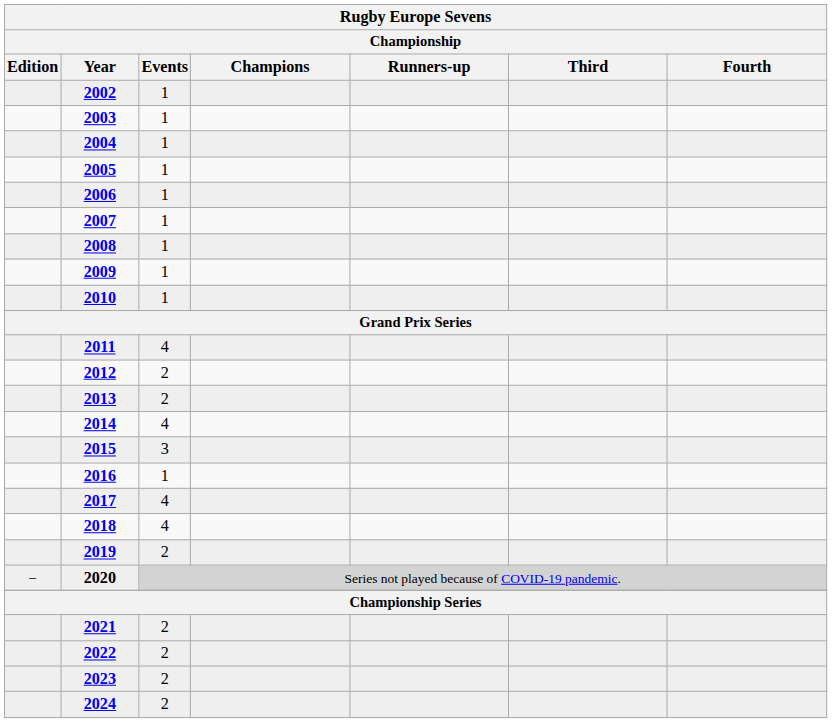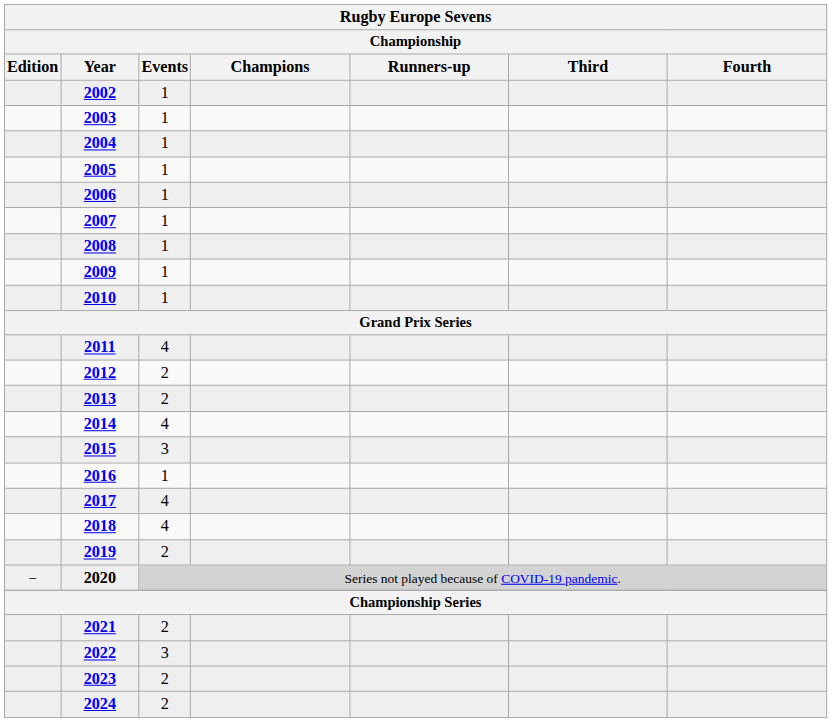 <table class="wikitable centre" style="text-align:left;">
 <tr>
 <th colspan=7>Rugby Europe Sevens</th>
 </tr>
 <tr style="text-align:center; font-size:90%;">
 <th colspan=7>Championship</th>
 </tr>
 <tr>
 <th scope="col" style="padding:2px;">Edition</th>
 <th scope="col" style="width:70px;">Year</th>
 <th scope="col" style="padding:2px;">Events</th>
 <th scope="col" style="width:150px;">Champions</th>
 <th scope="col" style="width:150px;">Runners-up</th>
 <th scope="col" style="width:150px;">Third</th>
 <th scope="col" style="width:150px;">Fourth</th>
 </tr>
 <tr style="background:#EFEFEF">
 <td style="text-align:center; font-size:85%"></td>
 <td style="text-align:center; font-weight:bold"><a href='#'>2002</a></td>
 <td style="text-align:center">1</td>
 <td><strong></strong></td>
 <td></td>
 <td></td>
 <td></td>
 </tr>
 <tr>
 <td style="text-align:center; font-size:85%"></td>
 <td style="text-align:center; font-weight:bold"><a href='#'>2003</a></td>
 <td style="text-align:center">1</td>
 <td><strong></strong></td>
 <td></td>
 <td></td>
 <td></td>
 </tr>
 <tr style="background:#EFEFEF">
 <td style="text-align:center; font-size:85%"></td>
 <td style="text-align:center; font-weight:bold"><a href='#'>2004</a></td>
 <td style="text-align:center">1</td>
 <td><strong></strong></td>
 <td></td>
 <td></td>
 <td></td>
 </tr>
 <tr>
 <td style="text-align:center; font-size:85%"></td>
 <td style="text-align:center; font-weight:bold"><a href='#'>2005</a></td>
 <td style="text-align:center">1</td>
 <td><strong></strong></td>
 <td></td>
 <td></td>
 <td></td>
 </tr>
 <tr style="background:#EFEFEF">
 <td style="text-align:center; font-size:85%"></td>
 <td style="text-align:center; font-weight:bold"><a href='#'>2006</a></td>
 <td style="text-align:center">1</td>
 <td><strong></strong></td>
 <td></td>
 <td></td>
 <td></td>
 </tr>
 <tr>
 <td style="text-align:center; font-size:85%"></td>
 <td style="text-align:center; font-weight:bold"><a href='#'>2007</a></td>
 <td style="text-align:center">1</td>
 <td><strong></strong></td>
 <td></td>
 <td></td>
 <td></td>
 </tr>
 <tr style="background:#EFEFEF">
 <td style="text-align:center; font-size:85%"></td>
 <td style="text-align:center; font-weight:bold"><a href='#'>2008</a></td>
 <td style="text-align:center">1</td>
 <td><strong></strong></td>
 <td></td>
 <td></td>
 <td></td>
 </tr>
 <tr>
 <td style="text-align:center; font-size:85%"></td>
 <td style="text-align:center; font-weight:bold"><a href='#'>2009</a></td>
 <td style="text-align:center">1</td>
 <td><strong></strong></td>
 <td></td>
 <td></td>
 <td></td>
 </tr>
 <tr style="background:#EFEFEF">
 <td style="text-align:center; font-size:85%"></td>
 <td style="text-align:center; font-weight:bold"><a href='#'>2010</a></td>
 <td style="text-align:center">1</td>
 <td><strong></strong></td>
 <td></td>
 <td></td>
 <td></td>
 </tr>
 <tr style="text-align:center; font-size:90%;">
 <th colspan=7>Grand Prix Series</th>
 </tr>
 <tr style="background:#EFEFEF">
 <td style="text-align:center; font-size:85%"></td>
 <td style="text-align:center; font-weight:bold"><a href='#'>2011</a></td>
 <td style="text-align:center">4</td>
 <td><strong></strong></td>
 <td></td>
 <td></td>
 <td></td>
 </tr>
 <tr>
 <td style="text-align:center; font-size:85%"></td>
 <td style="text-align:center; font-weight:bold"><a href='#'>2012</a></td>
 <td style="text-align:center">2</td>
 <td><strong></strong></td>
 <td></td>
 <td></td>
 <td></td>
 </tr>
 <tr style="background:#EFEFEF">
 <td style="text-align:center; font-size:85%"></td>
 <td style="text-align:center; font-weight:bold"><a href='#'>2013</a></td>
 <td style="text-align:center">2</td>
 <td><strong></strong></td>
 <td></td>
 <td></td>
 <td></td>
 </tr>
 <tr>
 <td style="text-align:center; font-size:85%"></td>
 <td style="text-align:center;font-weight:bold"><a href='#'>2014</a></td>
 <td style="text-align:center">4</td>
 <td><strong></strong></td>
 <td></td>
 <td></td>
 <td></td>
 </tr>
 <tr style="background:#EFEFEF">
 <td style="text-align:center; font-size:85%"></td>
 <td style="text-align:center;font-weight:bold"><a href='#'>2015</a></td>
 <td style="text-align:center">3</td>
 <td><strong></strong></td>
 <td></td>
 <td></td>
 <td></td>
 </tr>
 <tr>
 <td style="text-align:center; font-size:85%"></td>
 <td style="text-align:center;font-weight:bold"><a href='#'>2016</a></td>
 <td style="text-align:center">1</td>
 <td><strong></strong></td>
 <td></td>
 <td></td>
 <td></td>
 </tr>
 <tr style="background:#EFEFEF">
 <td style="text-align:center; font-size:85%"></td>
 <td style="text-align:center;font-weight:bold"><a href='#'>2017</a></td>
 <td style="text-align:center">4</td>
 <td><strong></strong></td>
 <td></td>
 <td></td>
 <td></td>
 </tr>
 <tr>
 <td style="text-align:center; font-size:85%"></td>
 <td style="text-align:center;font-weight:bold"><a href='#'>2018</a></td>
 <td style="text-align:center;">4</td>
 <td><strong></strong></td>
 <td></td>
 <td></td>
 <td></td>
 </tr>
 <tr style="background:#EFEFEF">
 <td style="text-align:center; font-size:85%"></td>
 <td style="text-align:center;font-weight:bold"><a href='#'>2019</a></td>
 <td style="text-align:center;">2</td>
 <td><strong></strong></td>
 <td></td>
 <td></td>
 <td></td>
 </tr>
 <tr style="background:#EFEFEF">
 <td style="text-align:center; font-size:85%">–</td>
 <td style="text-align:center;font-weight:bold">2020</td>
 <td align=center colspan=12 rowspan=1 bgcolor="#D3D3D3"><small>Series not played because of <a href='#'>COVID-19 pandemic</a>.</small></td>
 </tr>
 <tr style="background:#EFEFEF">
 </tr>
 <tr style="text-align:center; font-size:90%;">
 <th colspan=7>Championship Series</th>
 </tr>
 <tr style="background:#EFEFEF">
 <td style="text-align:center; font-size:85%"></td>
 <td style="text-align:center;font-weight:bold"><a href='#'>2021</a></td>
 <td style="text-align:center;">2</td>
 <td><strong></strong></td>
 <td></td>
 <td></td>
 <td></td>
 </tr>
 <tr style="background:#EFEFEF">
 <td style="text-align:center; font-size:85%"></td>
 <td style="text-align:center;font-weight:bold"><a href='#'>2022</a></td>
-<td style="text-align:center;">2</td>
+<td style="text-align:center;">3</td>
 <td><strong></strong></td>
 <td></td>
 <td></td>
 <td></td>
 </tr>
 <tr style="background:#EFEFEF">
 <td style="text-align:center; font-size:85%"></td>
 <td style="text-align:center;font-weight:bold"><a href='#'>2023</a></td>
 <td style="text-align:center;">2</td>
 <td><strong></strong></td>
 <td></td>
 <td></td>
 <td></td>
 </tr>
 <tr style="background:#EFEFEF">
 <td style="text-align:center; font-size:85%"></td>
 <td style="text-align:center;font-weight:bold"><a href='#'>2024</a></td>
 <td style="text-align:center;">2</td>
 <td><strong></strong></td>
 <td></td>
 <td></td>
 <td></td>
 </tr>
 </table>
